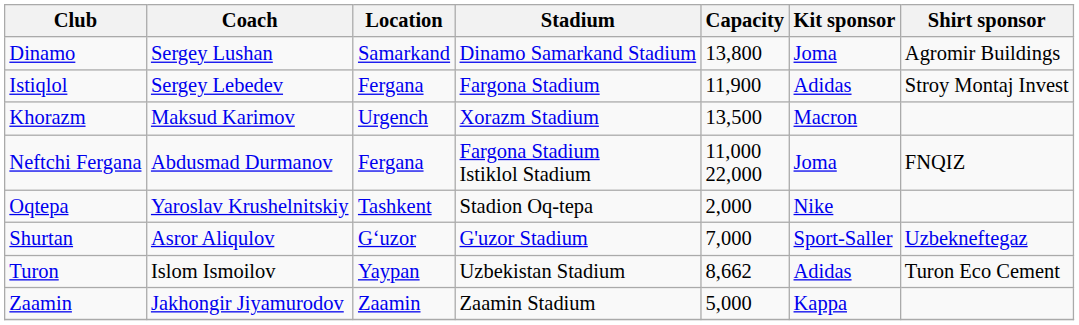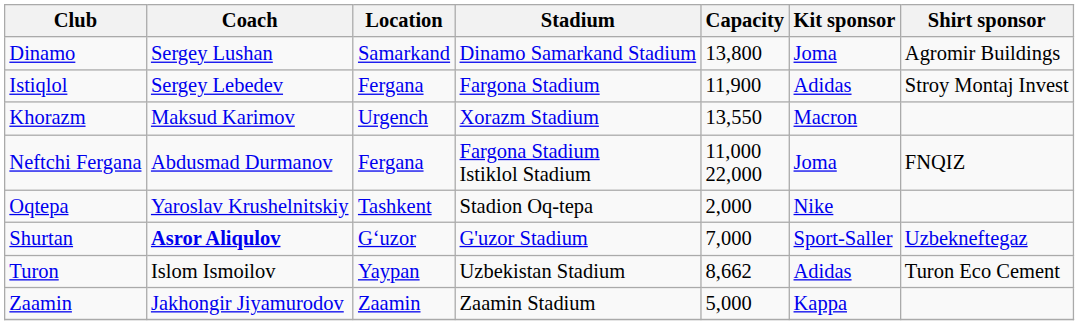 <table class="wikitable sortable" style="text-align: left;">
 <tr>
 <th>Club</th>
 <th>Coach</th>
 <th>Location</th>
 <th>Stadium</th>
 <th>Capacity</th>
 <th>Kit sponsor</th>
 <th>Shirt sponsor</th>
 </tr>
 <tr>
 <td><a href='#'>Dinamo</a></td>
 <td> <a href='#'>Sergey Lushan</a></td>
 <td><a href='#'>Samarkand</a></td>
 <td><a href='#'>Dinamo Samarkand Stadium</a></td>
 <td>13,800</td>
 <td><a href='#'>Joma</a></td>
 <td>Agromir Buildings</td>
 </tr>
 <tr>
 <td><a href='#'>Istiqlol</a></td>
 <td> <a href='#'>Sergey Lebedev</a></td>
 <td><a href='#'>Fergana</a></td>
 <td><a href='#'>Fargona Stadium</a></td>
 <td>11,900</td>
 <td><a href='#'>Adidas</a></td>
 <td>Stroy Montaj Invest</td>
 </tr>
 <tr>
 <td><a href='#'>Khorazm</a></td>
 <td> <a href='#'>Maksud Karimov</a></td>
 <td><a href='#'>Urgench</a></td>
 <td><a href='#'>Xorazm Stadium</a></td>
-<td>13,500</td>
+<td>13,550</td>
 <td><a href='#'>Macron</a></td>
 <td></td>
 </tr>
 <tr>
 <td><a href='#'>Neftchi Fergana</a></td>
 <td> <a href='#'>Abdusmad Durmanov</a></td>
 <td><a href='#'>Fergana</a></td>
 <td><a href='#'>Fargona Stadium</a><br>Istiklol Stadium</td>
 <td>11,000 <br>22,000</td>
 <td><a href='#'>Joma</a></td>
 <td>FNQIZ</td>
 </tr>
 <tr>
 <td><a href='#'>Oqtepa</a></td>
 <td> <a href='#'>Yaroslav Krushelnitskiy</a></td>
 <td><a href='#'>Tashkent</a></td>
 <td>Stadion Oq-tepa</td>
 <td>2,000</td>
 <td><a href='#'>Nike</a></td>
 <td></td>
 </tr>
 <tr>
 <td><a href='#'>Shurtan</a></td>
-<td> <a href='#'>Asror Aliqulov</a></td>
+<td><strong> <a href='#'>Asror Aliqulov</a></strong></td>
 <td><a href='#'>G‘uzor</a></td>
 <td><a href='#'>G'uzor Stadium</a></td>
 <td>7,000</td>
 <td><a href='#'>Sport-Saller</a></td>
 <td><a href='#'>Uzbekneftegaz</a></td>
 </tr>
 <tr>
 <td><a href='#'>Turon</a></td>
 <td> Islom Ismoilov</td>
 <td><a href='#'>Yaypan</a></td>
 <td>Uzbekistan Stadium</td>
 <td>8,662</td>
 <td><a href='#'>Adidas</a></td>
 <td>Turon Eco Cement</td>
 </tr>
 <tr>
 <td><a href='#'>Zaamin</a></td>
 <td> <a href='#'>Jakhongir Jiyamurodov</a></td>
 <td><a href='#'>Zaamin</a></td>
 <td>Zaamin Stadium</td>
 <td>5,000</td>
 <td><a href='#'>Kappa</a></td>
 <td></td>
 </tr>
 <tr>
 </tr>
 </table>
